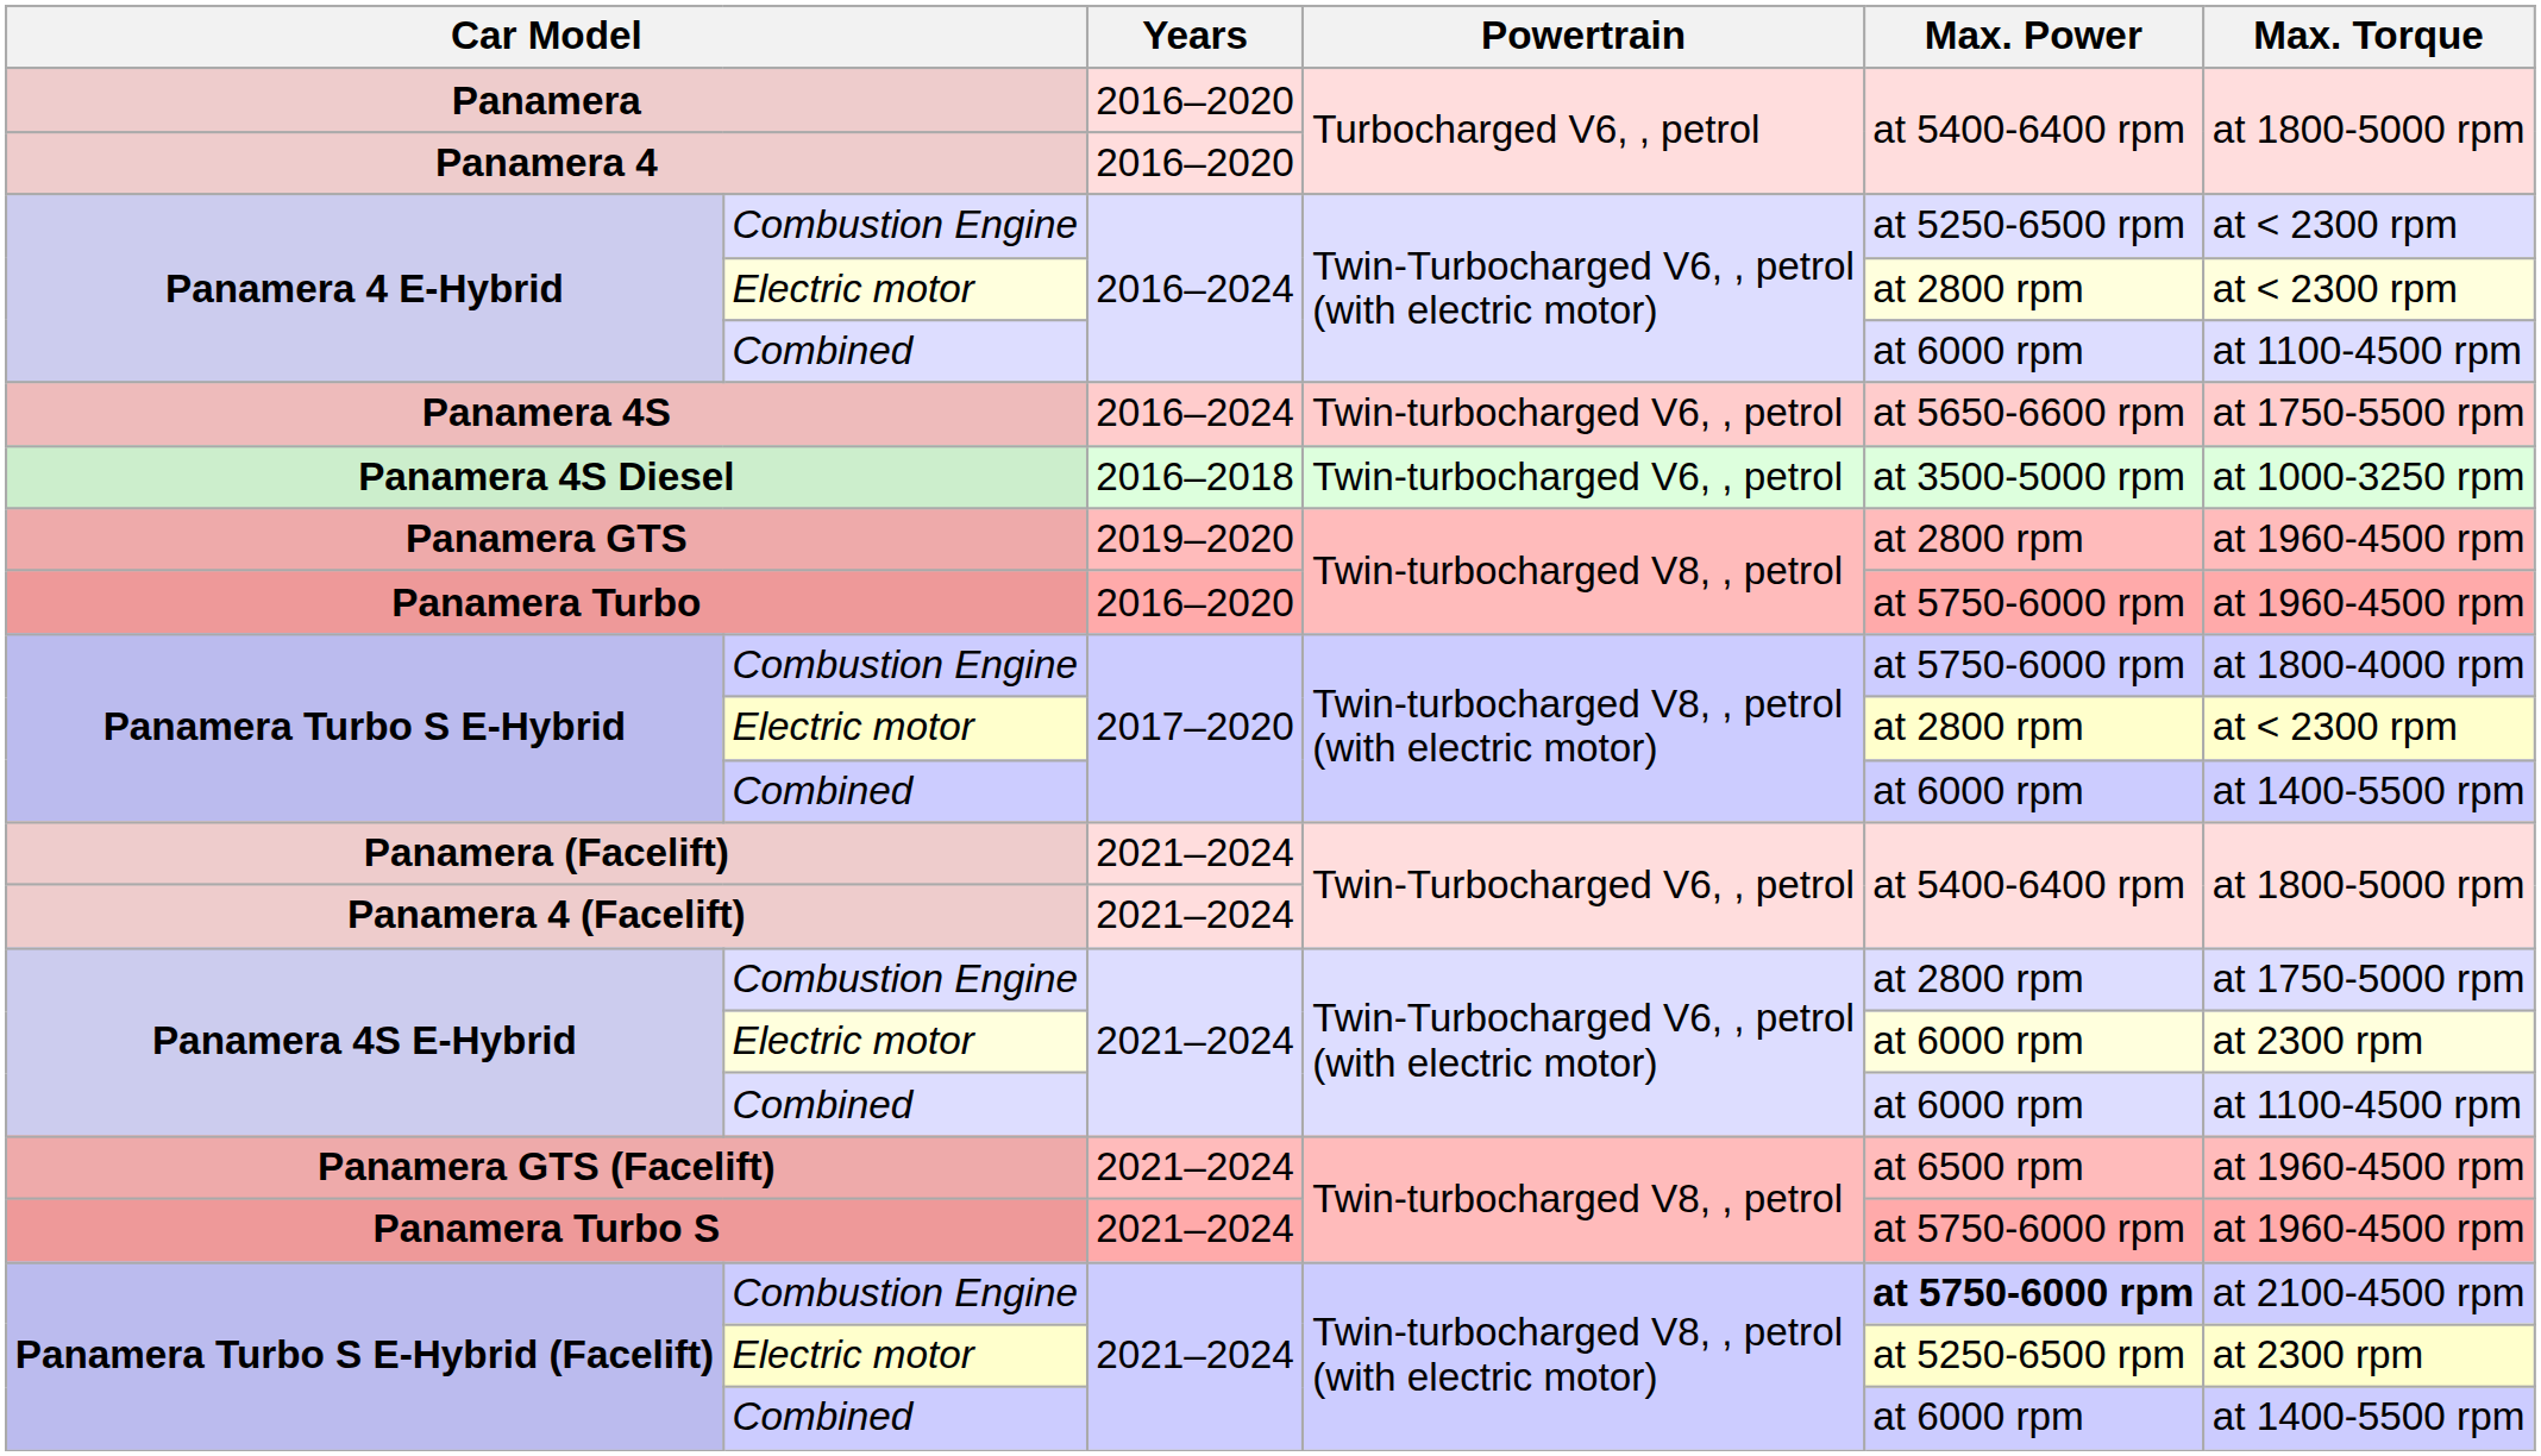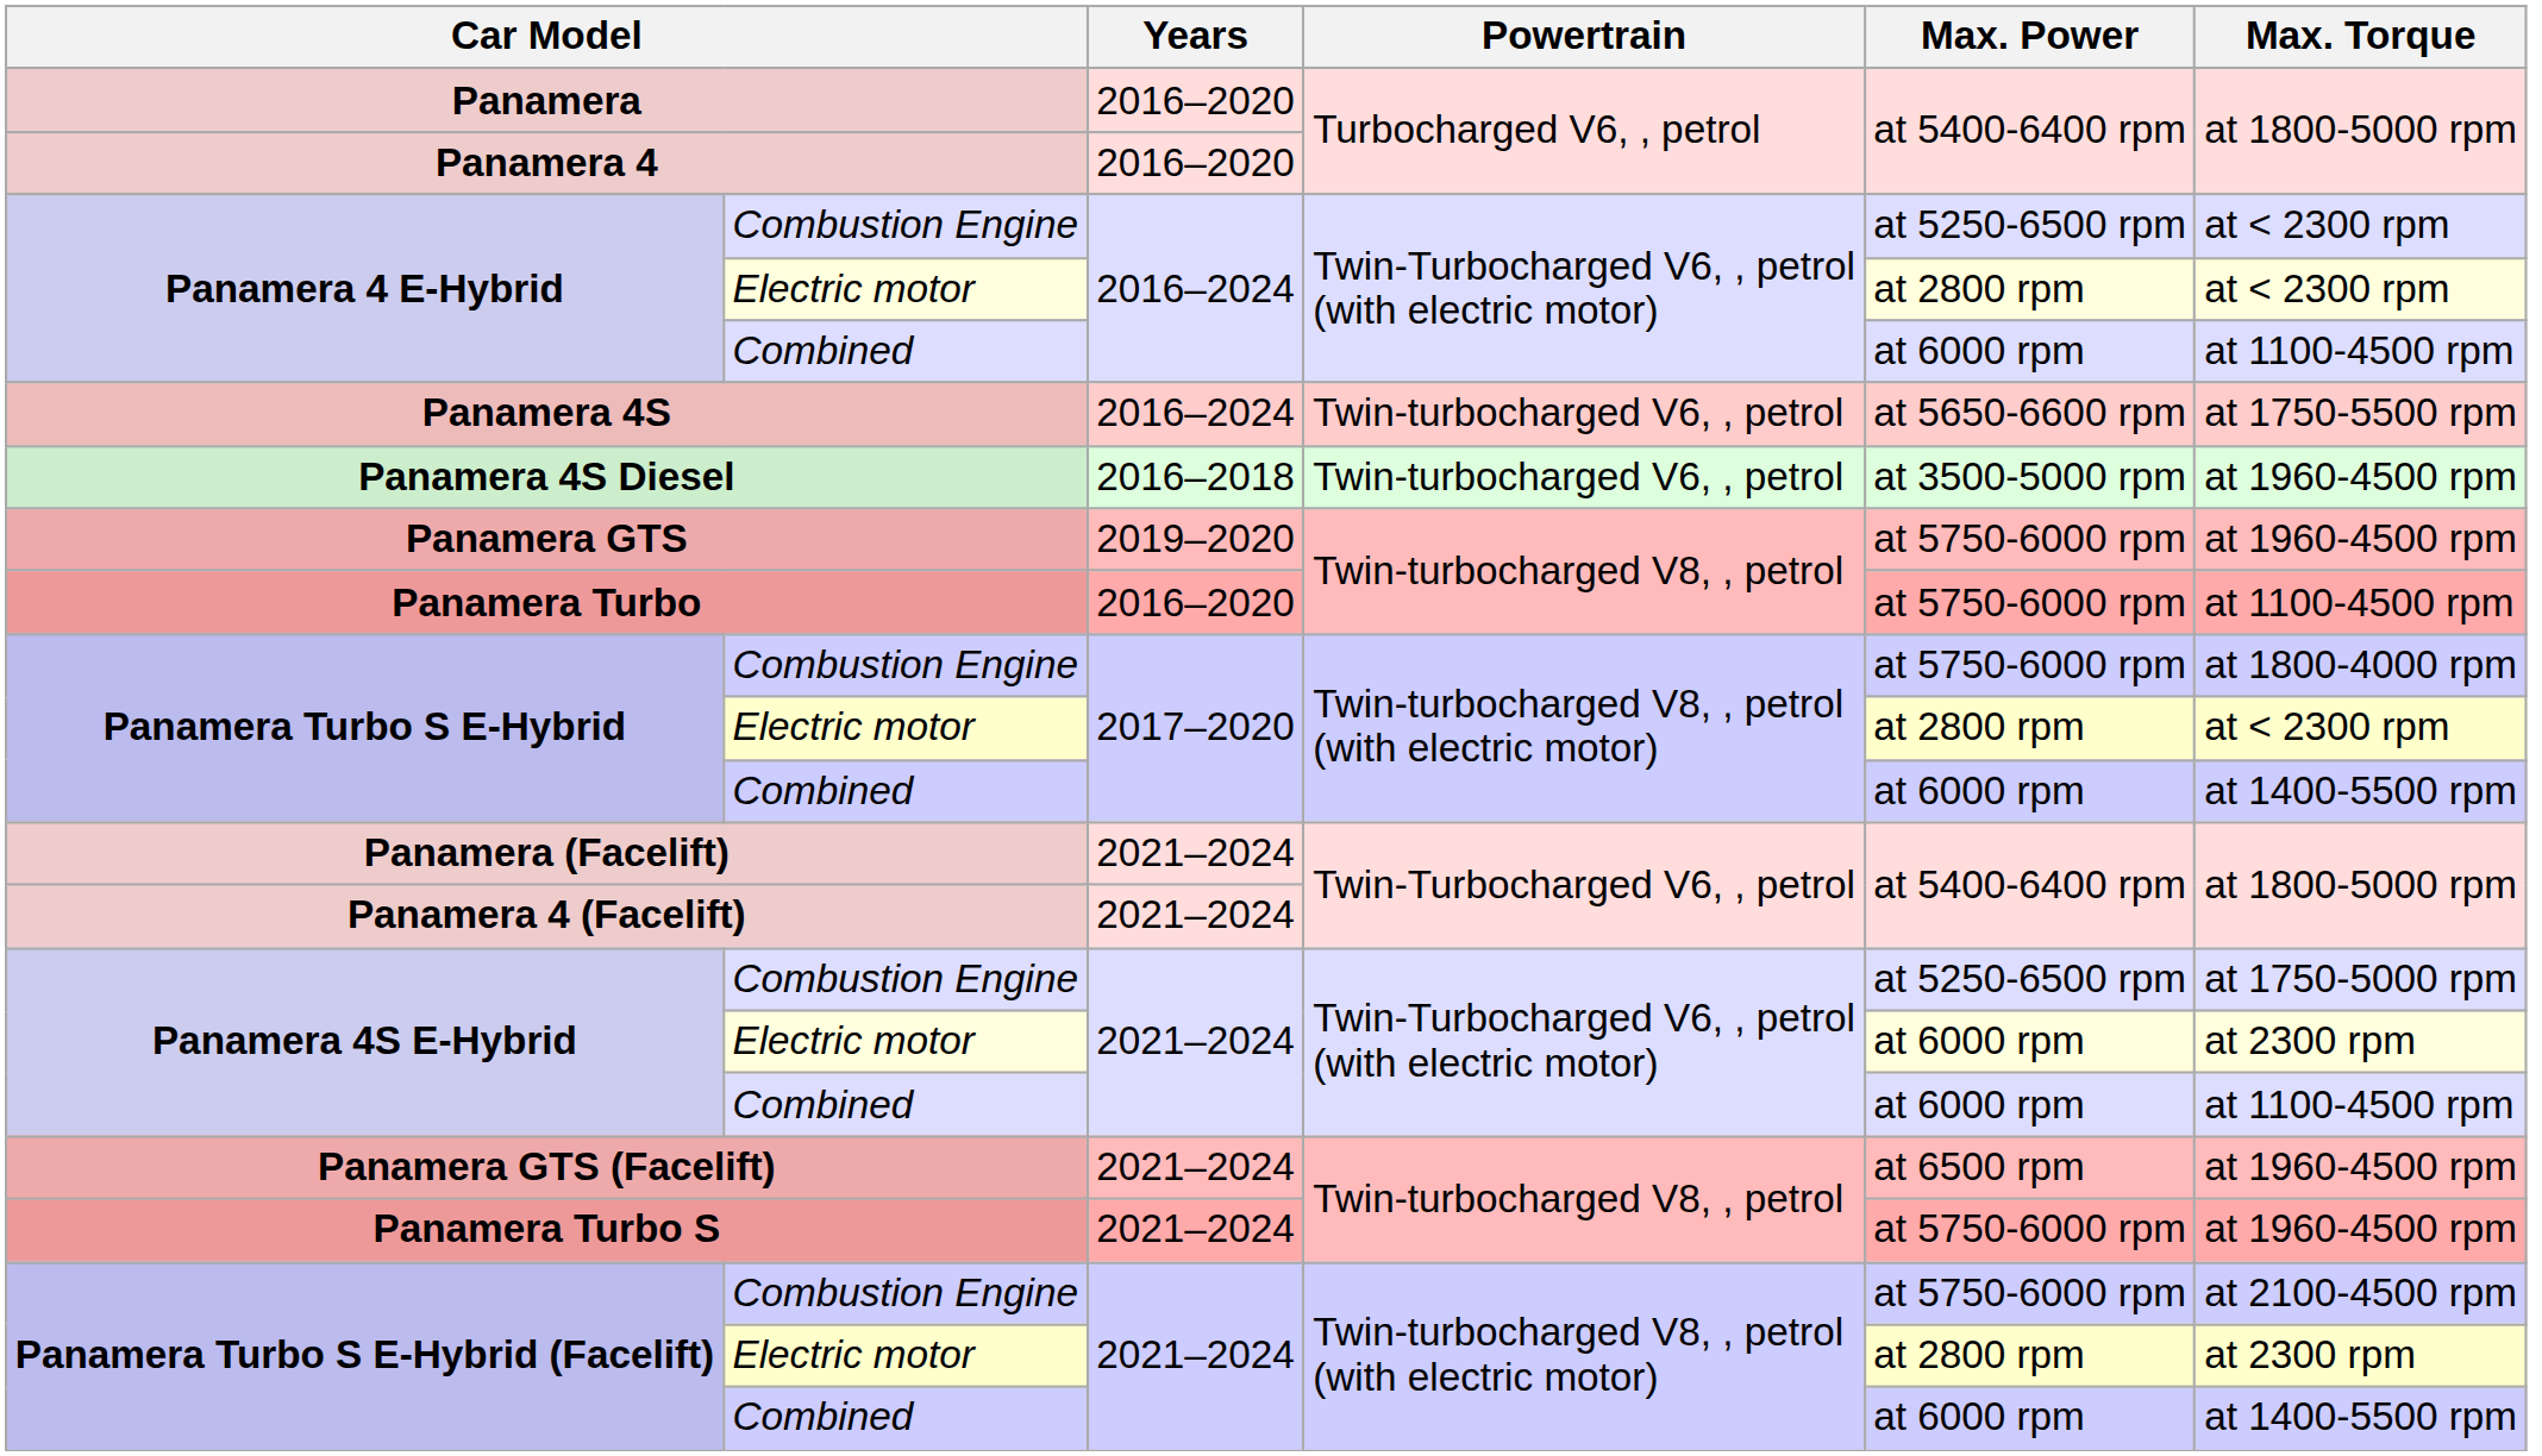 <table class="wikitable" style="font-size:100%;text-align:left;">
 <tr>
 <th colspan=2>Car Model</th>
 <th>Years</th>
 <th>Powertrain</th>
 <th>Max. Power</th>
 <th>Max. Torque</th>
 </tr>
 <tr style="background:#fdd;">
 <th style="background:#ecc;" colspan=2>Panamera</th>
 <td>2016–2020</td>
 <td rowspan=2>Turbocharged V6, , petrol</td>
 <td rowspan=2> at 5400-6400 rpm</td>
 <td rowspan=2> at 1800-5000 rpm</td>
 </tr>
 <tr style="background:#fdd;">
 <th style="background:#ecc;" colspan=2>Panamera 4</th>
 <td>2016–2020</td>
 </tr>
 <tr style="background:#ddf;">
 <th style="background:#cce;" rowspan=3>Panamera 4 E-Hybrid</th>
 <td><em>Combustion Engine</em></td>
 <td rowspan=3>2016–2024</td>
 <td rowspan=3>Twin-Turbocharged V6, , petrol <br> (with electric motor)</td>
 <td> at 5250-6500 rpm</td>
 <td> at < 2300 rpm</td>
 </tr>
 <tr style="background:#ffd;">
 <td><em>Electric motor</em></td>
 <td> at 2800 rpm</td>
 <td> at < 2300 rpm</td>
 </tr>
 <tr style="background:#ddf;">
 <td><em>Combined</em></td>
 <td> at 6000 rpm</td>
 <td> at 1100-4500 rpm</td>
 </tr>
 <tr style="background:#fcc;">
 <th style="background:#ebb;" colspan=2>Panamera 4S</th>
 <td>2016–2024</td>
 <td>Twin-turbocharged V6, , petrol</td>
 <td> at 5650-6600 rpm</td>
 <td> at 1750-5500 rpm</td>
 </tr>
 <tr style="background:#dfd;">
 <th style="background:#cec;" colspan=2>Panamera 4S Diesel</th>
 <td>2016–2018</td>
 <td>Twin-turbocharged V6, , petrol</td>
 <td> at 3500-5000 rpm</td>
-<td> at 1000-3250 rpm</td>
+<td> at 1960-4500 rpm</td>
 </tr>
 <tr style="background:#fbb;">
 <th style="background:#eaa;"colspan=2>Panamera GTS</th>
 <td>2019–2020</td>
 <td rowspan=2>Twin-turbocharged V8, , petrol</td>
-<td> at 2800 rpm</td>
+<td> at 5750-6000 rpm</td>
 <td> at 1960-4500 rpm</td>
 </tr>
 <tr style="background:#faa;">
 <th style="background:#e99;" colspan=2>Panamera Turbo</th>
 <td>2016–2020</td>
 <td> at 5750-6000 rpm</td>
-<td> at 1960-4500 rpm</td>
+<td> at 1100-4500 rpm</td>
 </tr>
 <tr style="background:#ccf;">
 <th style="background:#bbe;" rowspan=3>Panamera Turbo S E-Hybrid</th>
 <td><em>Combustion Engine</em></td>
 <td rowspan=3>2017–2020</td>
 <td rowspan=3>Twin-turbocharged V8, , petrol <br> (with electric motor)</td>
 <td> at 5750-6000 rpm</td>
 <td> at 1800-4000 rpm</td>
 </tr>
 <tr style="background:#ffc;">
 <td><em>Electric motor</em></td>
 <td> at 2800 rpm</td>
 <td> at < 2300 rpm</td>
 </tr>
 <tr style="background:#ccf;">
 <td><em>Combined</em></td>
 <td> at 6000 rpm</td>
 <td> at 1400-5500 rpm</td>
 </tr>
 <tr style="background:#fdd;">
 <th style="background:#ecc;" colspan=2>Panamera (Facelift)</th>
 <td>2021–2024</td>
 <td rowspan=2>Twin-Turbocharged V6, , petrol</td>
 <td rowspan=2> at 5400-6400 rpm</td>
 <td rowspan=2> at 1800-5000 rpm</td>
 </tr>
 <tr style="background:#fdd;">
 <th style="background:#ecc;" colspan=2>Panamera 4 (Facelift)</th>
 <td>2021–2024</td>
 </tr>
 <tr style="background:#ddf;">
 <th style="background:#cce;" rowspan=3>Panamera 4S E-Hybrid</th>
 <td><em>Combustion Engine</em></td>
 <td rowspan=3>2021–2024</td>
 <td rowspan=3>Twin-Turbocharged V6, , petrol <br> (with electric motor)</td>
-<td> at 2800 rpm</td>
+<td> at 5250-6500 rpm</td>
 <td> at 1750-5000 rpm</td>
 </tr>
 <tr style="background:#ffd;">
 <td><em>Electric motor</em></td>
 <td> at 6000 rpm</td>
 <td> at 2300 rpm</td>
 </tr>
 <tr style="background:#ddf;">
 <td><em>Combined</em></td>
 <td> at 6000 rpm</td>
 <td> at 1100-4500 rpm</td>
 </tr>
 <tr style="background:#fbb;">
 <th style="background:#eaa;"colspan=2>Panamera GTS (Facelift)</th>
 <td>2021–2024</td>
 <td rowspan=2>Twin-turbocharged V8, , petrol</td>
 <td> at 6500 rpm</td>
 <td> at 1960-4500 rpm</td>
 </tr>
 <tr style="background:#faa;">
 <th style="background:#e99;" colspan=2>Panamera Turbo S</th>
 <td>2021–2024</td>
 <td> at 5750-6000 rpm</td>
 <td> at 1960-4500 rpm</td>
 </tr>
 <tr style="background:#ccf;">
 <th style="background:#bbe;" rowspan=3>Panamera Turbo S E-Hybrid (Facelift)</th>
 <td><em>Combustion Engine</em></td>
 <td rowspan=3>2021–2024</td>
 <td rowspan=3>Twin-turbocharged V8, , petrol <br> (with electric motor)</td>
-<td><strong> at 5750-6000 rpm</strong></td>
+<td> at 5750-6000 rpm</td>
 <td> at 2100-4500 rpm</td>
 </tr>
 <tr style="background:#ffc;">
 <td><em>Electric motor</em></td>
-<td> at 5250-6500 rpm</td>
+<td> at 2800 rpm</td>
 <td> at 2300 rpm</td>
 </tr>
 <tr style="background:#ccf;">
 <td><em>Combined</em></td>
 <td> at 6000 rpm</td>
 <td> at 1400-5500 rpm</td>
 </tr>
 </table>
